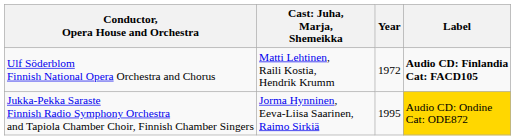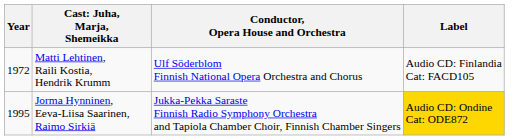 <table class="wikitable">
 <tr>
+<th>Year</th>
+<th width="160">Cast: Juha,<br> Marja,<br> Shemeikka</th>
 <th>Conductor,<br>Opera House and Orchestra</th>
-<th width="160">Cast: Juha,<br> Marja,<br> Shemeikka</th>
-<th>Year</th>
 <th>Label</th>
 </tr>
 <tr>
+<td>1972</td>
+<td><a href='#'>Matti Lehtinen</a>,<br>Raili Kostia,<br>Hendrik Krumm</td>
 <td><a href='#'>Ulf Söderblom</a><br><a href='#'>Finnish National Opera</a> Orchestra and Chorus</td>
-<td><a href='#'>Matti Lehtinen</a>,<br>Raili Kostia,<br>Hendrik Krumm</td>
-<td>1972</td>
-<td><strong>Audio CD: Finlandia<br> Cat: FACD105</strong></td>
+<td>Audio CD: Finlandia<br> Cat: FACD105</td>
 </tr>
 <tr>
+<td>1995</td>
+<td><a href='#'>Jorma Hynninen</a>,<br>Eeva-Liisa Saarinen,<br><a href='#'>Raimo Sirkiä</a></td>
 <td><a href='#'>Jukka-Pekka Saraste</a><br><a href='#'>Finnish Radio Symphony Orchestra</a><br> and Tapiola Chamber Choir, Finnish Chamber Singers</td>
-<td><a href='#'>Jorma Hynninen</a>,<br>Eeva-Liisa Saarinen,<br><a href='#'>Raimo Sirkiä</a></td>
-<td>1995</td>
 <td style="background: gold;">Audio CD: Ondine<br> Cat: ODE872</td>
 </tr>
 </table>
